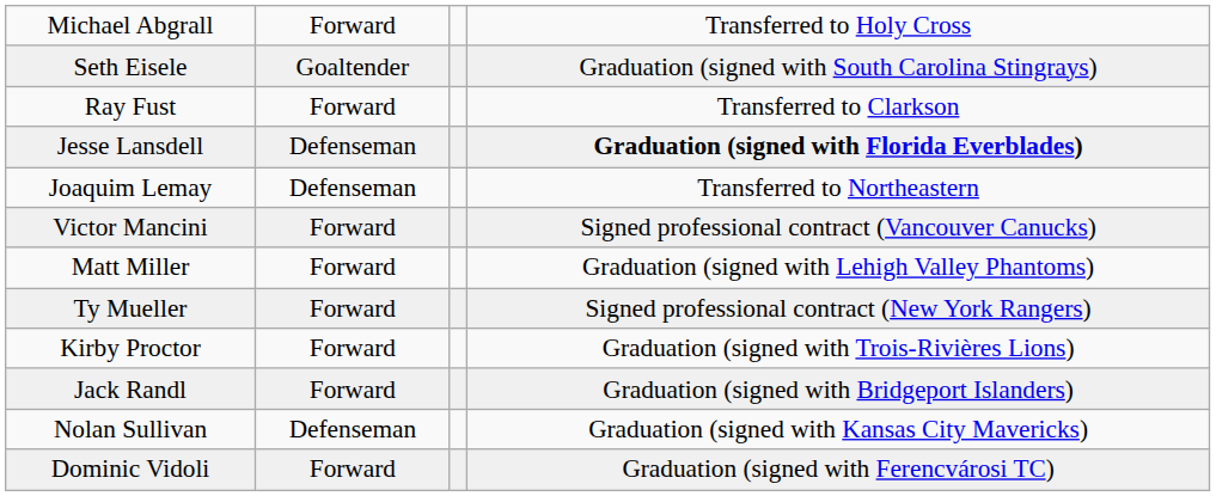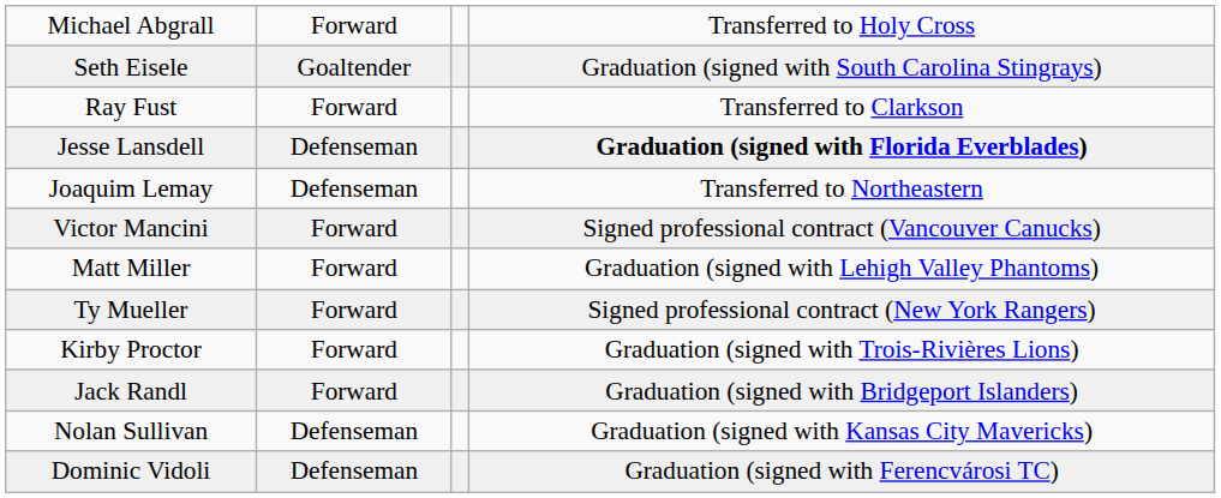 <table class="wikitable" width="60%">
 <tr align="center" bgcolor="">
 <td>Michael Abgrall</td>
 <td>Forward</td>
 <td></td>
 <td>Transferred to <a href='#'>Holy Cross</a></td>
 </tr>
 <tr align="center" bgcolor="f0f0f0">
 <td>Seth Eisele</td>
 <td>Goaltender</td>
 <td></td>
 <td>Graduation (signed with <a href='#'>South Carolina Stingrays</a>)</td>
 </tr>
 <tr align="center" bgcolor="">
 <td>Ray Fust</td>
 <td>Forward</td>
 <td></td>
 <td>Transferred to <a href='#'>Clarkson</a></td>
 </tr>
 <tr align="center" bgcolor="f0f0f0">
 <td>Jesse Lansdell</td>
 <td>Defenseman</td>
 <td></td>
 <td><strong>Graduation (signed with <a href='#'>Florida Everblades</a>)</strong></td>
 </tr>
 <tr align="center" bgcolor="">
 <td>Joaquim Lemay</td>
 <td>Defenseman</td>
 <td></td>
 <td>Transferred to <a href='#'>Northeastern</a></td>
 </tr>
 <tr align="center" bgcolor="f0f0f0">
 <td>Victor Mancini</td>
 <td>Forward</td>
 <td></td>
 <td>Signed professional contract (<a href='#'>Vancouver Canucks</a>)</td>
 </tr>
 <tr align="center" bgcolor="">
 <td>Matt Miller</td>
 <td>Forward</td>
 <td></td>
 <td>Graduation (signed with <a href='#'>Lehigh Valley Phantoms</a>)</td>
 </tr>
 <tr align="center" bgcolor="f0f0f0">
 <td>Ty Mueller</td>
 <td>Forward</td>
 <td></td>
 <td>Signed professional contract (<a href='#'>New York Rangers</a>)</td>
 </tr>
 <tr align="center" bgcolor="">
 <td>Kirby Proctor</td>
 <td>Forward</td>
 <td></td>
 <td>Graduation (signed with <a href='#'>Trois-Rivières Lions</a>)</td>
 </tr>
 <tr align="center" bgcolor="f0f0f0">
 <td>Jack Randl</td>
 <td>Forward</td>
 <td></td>
 <td>Graduation (signed with <a href='#'>Bridgeport Islanders</a>)</td>
 </tr>
 <tr align="center" bgcolor="">
 <td>Nolan Sullivan</td>
 <td>Defenseman</td>
 <td></td>
 <td>Graduation (signed with <a href='#'>Kansas City Mavericks</a>)</td>
 </tr>
 <tr align="center" bgcolor="f0f0f0">
 <td>Dominic Vidoli</td>
-<td>Forward</td>
+<td>Defenseman</td>
 <td></td>
 <td>Graduation (signed with <a href='#'>Ferencvárosi TC</a>)</td>
 </tr>
 </table>
